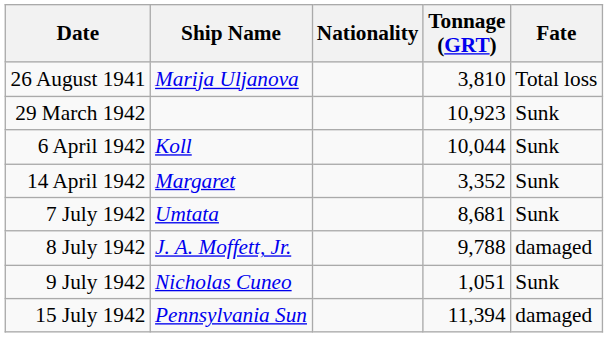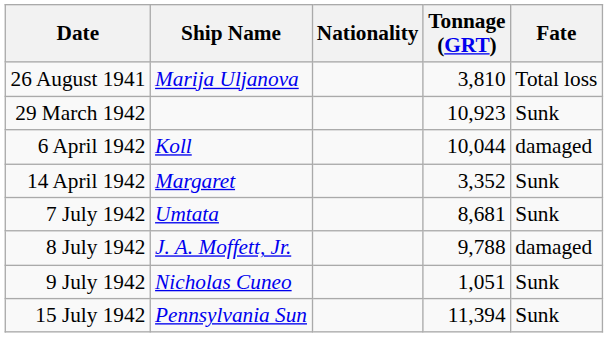 <table class="wikitable sortable" style="margin: 1em auto 1em auto;">
 <tr>
 <th>Date</th>
 <th>Ship Name</th>
 <th>Nationality</th>
 <th>Tonnage<br>(<a href='#'>GRT</a>)</th>
 <th>Fate</th>
 </tr>
 <tr>
 <td align="right">26 August 1941</td>
 <td align="left"><a href='#'><em>Marija Uljanova</em></a></td>
 <td align="left"></td>
 <td align="right">3,810</td>
 <td align="left">Total loss</td>
 </tr>
 <tr>
 <td align="right">29 March 1942</td>
 <td align="left"></td>
 <td align="left"></td>
 <td align="right">10,923</td>
 <td align="left">Sunk</td>
 </tr>
 <tr>
 <td align="right">6 April 1942</td>
 <td align="left"><a href='#'><em>Koll</em></a></td>
 <td align="left"></td>
 <td align="right">10,044</td>
-<td align="left">Sunk</td>
+<td align="left">damaged</td>
 </tr>
 <tr>
 <td align="right">14 April 1942</td>
 <td align="left"><a href='#'><em>Margaret</em></a></td>
 <td align="left"></td>
 <td align="right">3,352</td>
 <td align="left">Sunk</td>
 </tr>
 <tr>
 <td align="right">7 July 1942</td>
 <td align="left"><a href='#'><em>Umtata</em></a></td>
 <td align="left"></td>
 <td align="right">8,681</td>
 <td align="left">Sunk</td>
 </tr>
 <tr>
 <td align="right">8 July 1942</td>
 <td align="left"><a href='#'><em>J. A. Moffett, Jr.</em></a></td>
 <td align="left"></td>
 <td align="right">9,788</td>
 <td align="left">damaged</td>
 </tr>
 <tr>
 <td align="right">9 July 1942</td>
 <td align="left"><a href='#'><em>Nicholas Cuneo</em></a></td>
 <td align="left"></td>
 <td align="right">1,051</td>
 <td align="left">Sunk</td>
 </tr>
 <tr>
 <td align="right">15 July 1942</td>
 <td align="left"><a href='#'><em>Pennsylvania Sun</em></a></td>
 <td align="left"></td>
 <td align="right">11,394</td>
-<td align="left">damaged</td>
+<td align="left">Sunk</td>
 </tr>
 </table>
